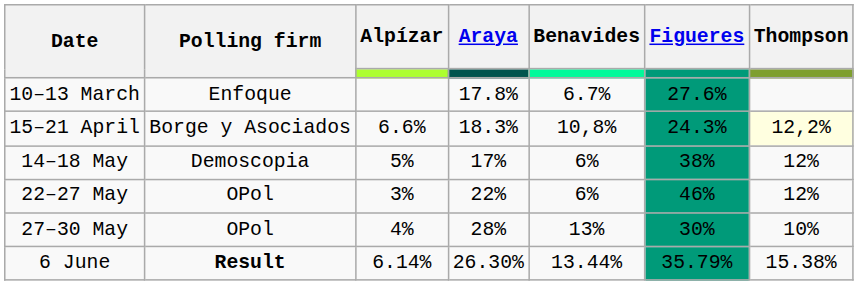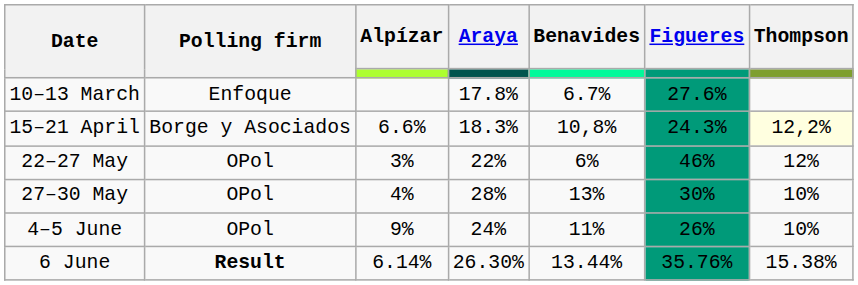 <table class="wikitable" style="text-align:center; font-size:100%; line-height:16px">
 <tr style="height:42px;">
 <th rowspan=2 class="unsortable">Date</th>
 <th rowspan=2>Polling firm</th>
 <th>Alpízar</th>
 <th><a href='#'>Araya</a></th>
 <th>Benavides</th>
 <th><a href='#'>Figueres</a></th>
 <th>Thompson</th>
 </tr>
 <tr>
 <td bgcolor=#ADFF2F></td>
 <td bgcolor=#00554E></td>
 <td bgcolor=#00FA9A></td>
 <td bgcolor=#009A79></td>
 <td bgcolor=#7E9F2E></td>
 </tr>
 <tr>
 <td>10–13 March</td>
 <td>Enfoque </td>
 <td></td>
 <td>17.8%</td>
 <td>6.7%</td>
 <td align="center" style="background:#009A79">27.6%</td>
 <td></td>
 </tr>
 <tr>
 <td>15–21 April</td>
 <td>Borge y Asociados</td>
 <td>6.6%</td>
 <td>18.3%</td>
 <td>10,8%</td>
 <td align="center" style="background:#009A79">24.3%</td>
 <td style="background: lightyellow;">12,2%</td>
 </tr>
 <tr>
-<td>14–18 May</td>
-<td>Demoscopia</td>
-<td>5%</td>
-<td>17%</td>
-<td>6%</td>
-<td align="center" style="background:#009A79">38%</td>
-<td>12%</td>
-</tr>
-<tr>
 <td>22–27 May</td>
 <td>OPol</td>
 <td>3%</td>
 <td>22%</td>
 <td>6%</td>
 <td align="center" style="background:#009A79">46%</td>
 <td>12%</td>
 </tr>
 <tr>
 <td>27–30 May</td>
 <td>OPol</td>
 <td>4%</td>
 <td>28%</td>
 <td>13%</td>
 <td align="center" style="background:#009A79">30%</td>
 <td>10%</td>
 </tr>
 <tr>
+<td>4–5 June</td>
+<td>OPol</td>
+<td>9%</td>
+<td>24%</td>
+<td>11%</td>
+<td align="center" style="background:#009A79">26%</td>
+<td>10%</td>
+</tr>
+<tr>
 <td>6 June</td>
 <td><strong>Result</strong></td>
 <td>6.14%</td>
 <td>26.30%</td>
 <td>13.44%</td>
-<td align="center" style="background:#009A79">35.79%</td>
+<td align="center" style="background:#009A79">35.76%</td>
 <td>15.38%</td>
 </tr>
 </table>
